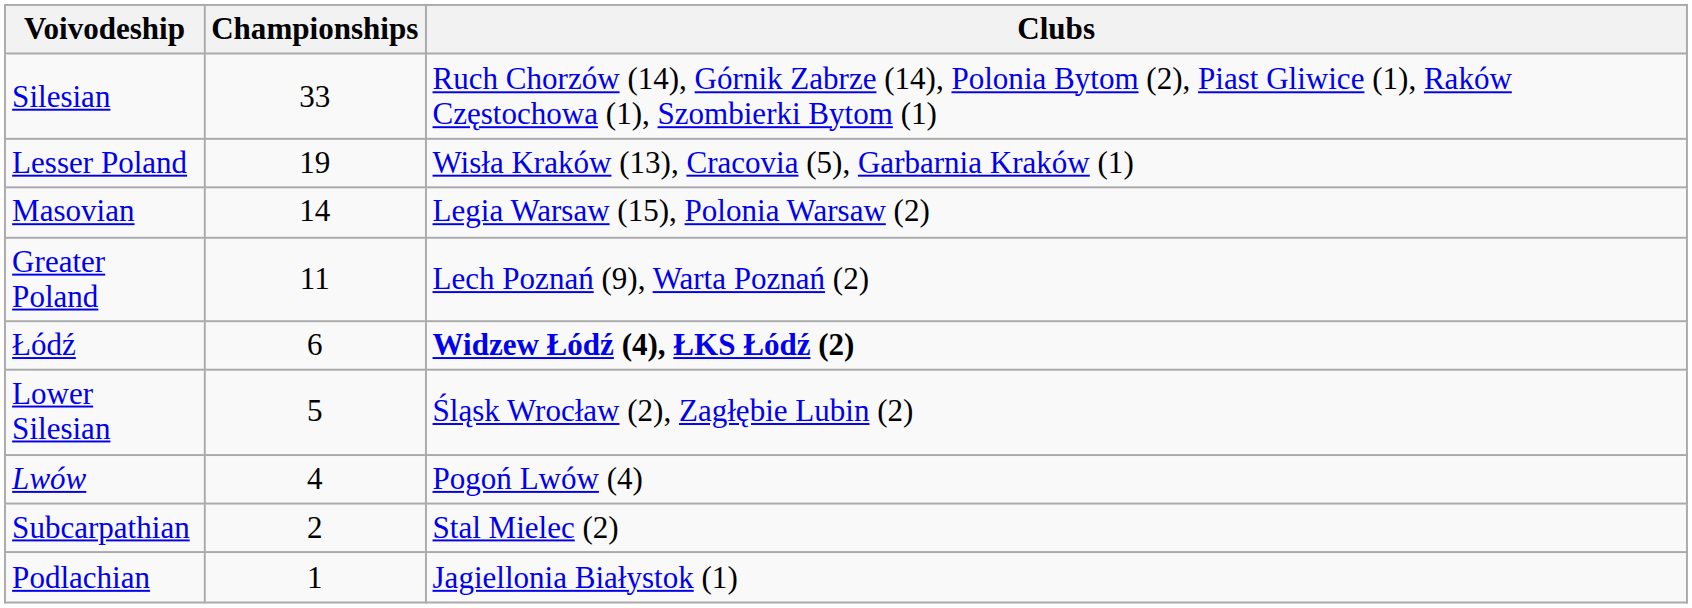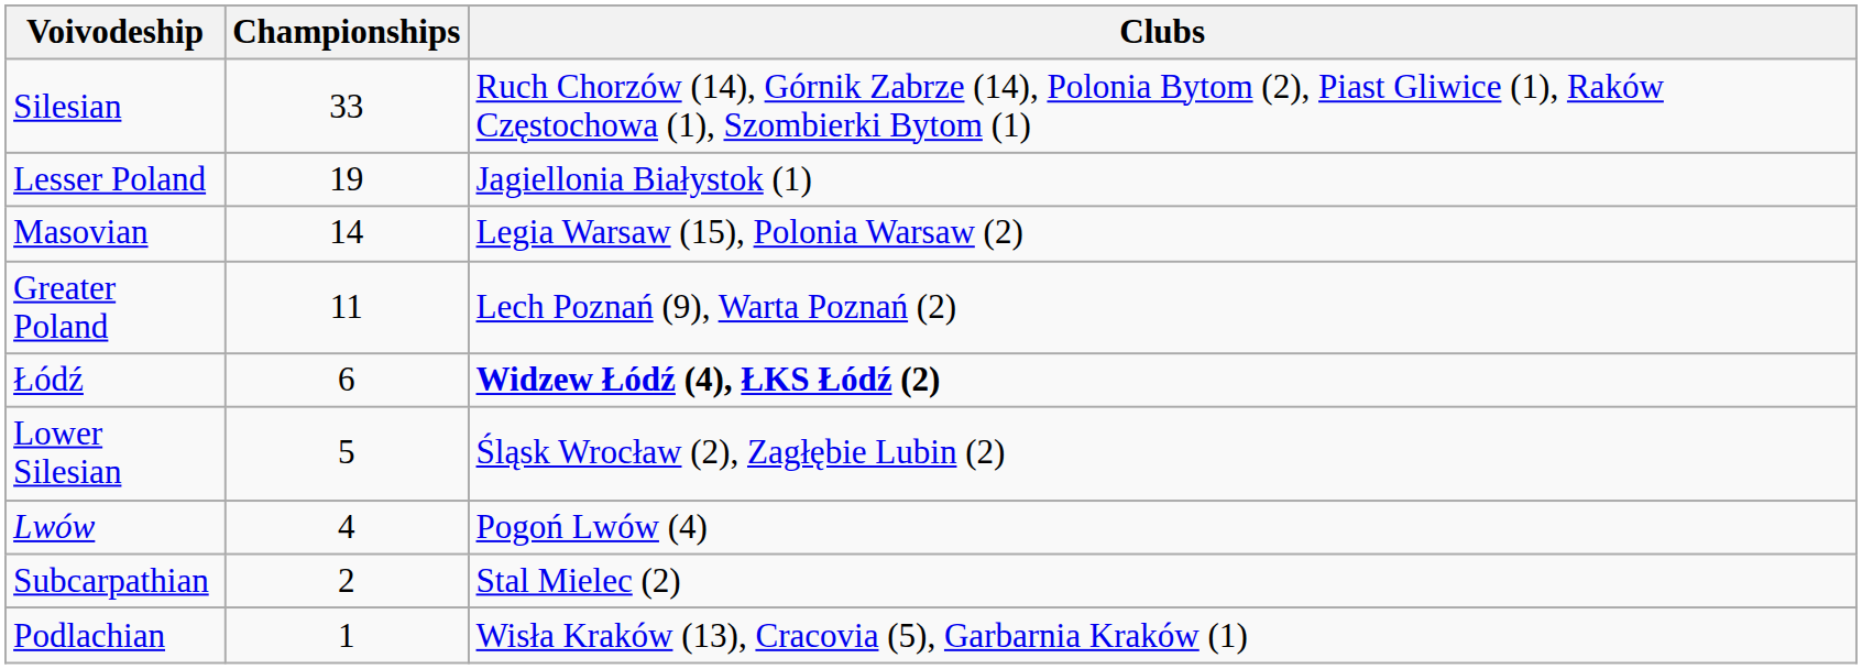 <table class="wikitable">
 <tr>
 <th>Voivodeship</th>
 <th>Championships</th>
 <th>Clubs</th>
 </tr>
 <tr>
 <td><a href='#'>Silesian</a></td>
 <td align="center">33</td>
 <td><a href='#'>Ruch Chorzów</a> (14), <a href='#'>Górnik Zabrze</a> (14), <a href='#'>Polonia Bytom</a> (2), <a href='#'>Piast Gliwice</a> (1), <a href='#'>Raków Częstochowa</a> (1), <a href='#'>Szombierki Bytom</a> (1)</td>
 </tr>
 <tr>
 <td><a href='#'>Lesser Poland</a></td>
 <td align="center">19</td>
-<td><a href='#'>Wisła Kraków</a> (13), <a href='#'>Cracovia</a> (5), <a href='#'>Garbarnia Kraków</a> (1)</td>
+<td><a href='#'>Jagiellonia Białystok</a> (1)</td>
 </tr>
 <tr>
 <td><a href='#'>Masovian</a></td>
 <td align="center">14</td>
 <td><a href='#'>Legia Warsaw</a> (15), <a href='#'>Polonia Warsaw</a> (2)</td>
 </tr>
 <tr>
 <td><a href='#'>Greater Poland</a></td>
 <td align="center">11</td>
 <td><a href='#'>Lech Poznań</a> (9), <a href='#'>Warta Poznań</a> (2)</td>
 </tr>
 <tr>
 <td><a href='#'>Łódź</a></td>
 <td align="center">6</td>
 <td><strong><a href='#'>Widzew Łódź</a> (4), <a href='#'>ŁKS Łódź</a> (2)</strong></td>
 </tr>
 <tr>
 <td><a href='#'>Lower Silesian</a></td>
 <td align="center">5</td>
 <td><a href='#'>Śląsk Wrocław</a> (2), <a href='#'>Zagłębie Lubin</a> (2)</td>
 </tr>
 <tr>
 <td><a href='#'><em>Lwów</em></a></td>
 <td align="center">4</td>
 <td><a href='#'>Pogoń Lwów</a> (4)</td>
 </tr>
 <tr>
 <td><a href='#'>Subcarpathian</a></td>
 <td align="center">2</td>
 <td><a href='#'>Stal Mielec</a> (2)</td>
 </tr>
 <tr>
 <td><a href='#'>Podlachian</a></td>
 <td align="center">1</td>
-<td><a href='#'>Jagiellonia Białystok</a> (1)</td>
+<td><a href='#'>Wisła Kraków</a> (13), <a href='#'>Cracovia</a> (5), <a href='#'>Garbarnia Kraków</a> (1)</td>
 </tr>
 </table>
